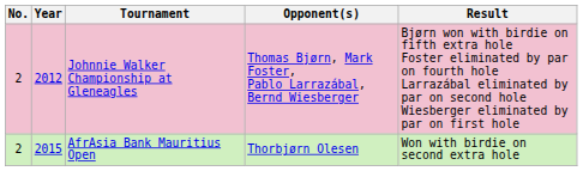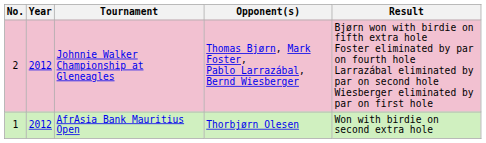 <table class="wikitable" style="font-size:95%;">
 <tr>
 <th>No.</th>
 <th>Year</th>
 <th>Tournament</th>
 <th>Opponent(s)</th>
 <th>Result</th>
 </tr>
 <tr style="background:#F2C1D1;">
 <td align=center>2</td>
 <td><a href='#'>2012</a></td>
 <td><a href='#'>Johnnie Walker Championship at Gleneagles</a></td>
 <td> <a href='#'>Thomas Bjørn</a>,  <a href='#'>Mark Foster</a>,<br> <a href='#'>Pablo Larrazábal</a>,  <a href='#'>Bernd Wiesberger</a></td>
 <td>Bjørn won with birdie on fifth extra hole<br>Foster eliminated by par on fourth hole<br>Larrazábal eliminated by par on second hole<br>Wiesberger eliminated by par on first hole</td>
 </tr>
 <tr style="background:#D0F0C0;">
-<td align=center>2</td>
-<td><a href='#'>2015</a></td>
+<td align=center>1</td>
+<td><a href='#'>2012</a></td>
 <td><a href='#'>AfrAsia Bank Mauritius Open</a></td>
 <td> <a href='#'>Thorbjørn Olesen</a></td>
 <td>Won with birdie on second extra hole</td>
 </tr>
 </table>
